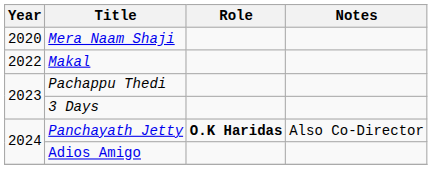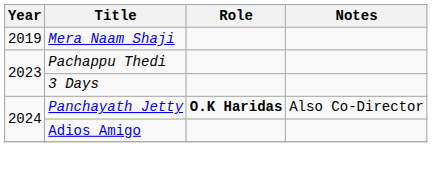 <table class="wikitable sortable">
 <tr>
 <th>Year</th>
 <th>Title</th>
 <th>Role</th>
 <th class="unsortable">Notes</th>
 </tr>
 <tr>
-<td>2020</td>
+<td>2019</td>
 <td><em><a href='#'>Mera Naam Shaji</a></em></td>
-<td></td>
-<td></td>
-</tr>
-<tr>
-<td>2022</td>
-<td><em><a href='#'>Makal</a></em></td>
 <td></td>
 <td></td>
 </tr>
 <tr>
 <td rowspan="2">2023</td>
 <td><em>Pachappu Thedi</em></td>
 <td></td>
 <td></td>
 </tr>
 <tr>
 <td><em>3 Days</em></td>
 <td></td>
 <td></td>
 </tr>
 <tr>
 <td rowspan=2>2024</td>
 <td><em><a href='#'>Panchayath Jetty</a></em></td>
 <td><strong>O.K Haridas</strong></td>
 <td>Also Co-Director</td>
 </tr>
 <tr>
 <td><a href='#'>Adios Amigo</a></td>
 <td></td>
 <td></td>
 </tr>
 <tr>
 </tr>
 </table>
